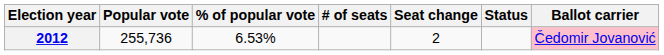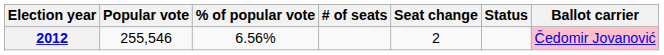 <table class="wikitable" style="text-align:center">
 <tr>
 <th>Election year</th>
 <th>Popular vote</th>
 <th>% of popular vote</th>
 <th># of seats</th>
 <th>Seat change</th>
 <th>Status</th>
 <th>Ballot carrier</th>
 </tr>
 <tr>
 <th><a href='#'>2012</a></th>
-<td>255,736</td>
-<td>6.53%</td>
+<td>255,546</td>
+<td>6.56%</td>
 <td></td>
 <td> 2</td>
 <td></td>
 <td style="background: pink;"><a href='#'>Čedomir Jovanović</a></td>
 </tr>
 </table>
